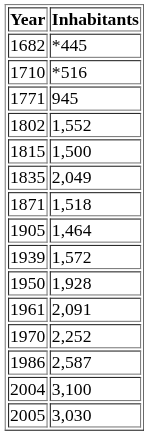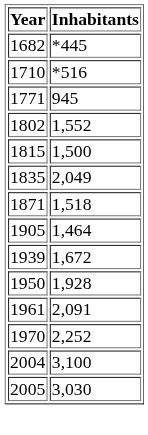 <table style="float:right;"  border="1">
 <tr>
 <th>Year</th>
 <th>Inhabitants</th>
 </tr>
 <tr>
 <td>1682</td>
 <td>*445</td>
 </tr>
 <tr>
 <td>1710</td>
 <td>*516</td>
 </tr>
 <tr>
 <td>1771</td>
 <td>945</td>
 </tr>
 <tr>
 <td>1802</td>
 <td>1,552</td>
 </tr>
 <tr>
 <td>1815</td>
 <td>1,500</td>
 </tr>
 <tr>
 <td>1835</td>
 <td>2,049</td>
 </tr>
 <tr>
 <td>1871</td>
 <td>1,518</td>
 </tr>
 <tr>
 <td>1905</td>
 <td>1,464</td>
 </tr>
 <tr>
 <td>1939</td>
-<td>1,572</td>
+<td>1,672</td>
 </tr>
 <tr>
 <td>1950</td>
 <td>1,928</td>
 </tr>
 <tr>
 <td>1961</td>
 <td>2,091</td>
 </tr>
 <tr>
 <td>1970</td>
 <td>2,252</td>
 </tr>
 <tr>
-<td>1986</td>
-<td>2,587</td>
-</tr>
-<tr>
 <td>2004</td>
 <td>3,100</td>
 </tr>
 <tr>
 <td>2005</td>
 <td>3,030</td>
 </tr>
 </table>
